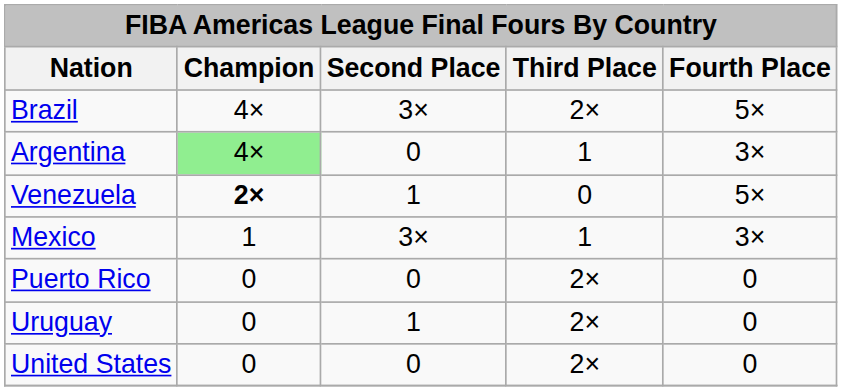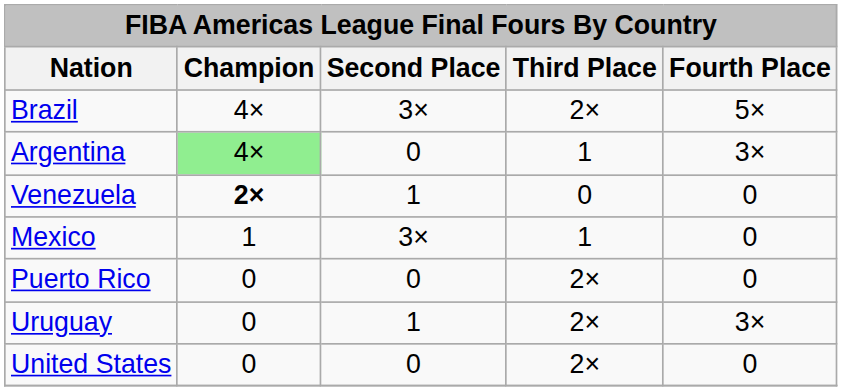 <table class="wikitable">
 <tr>
 <th colspan="12" style="text-align:center;background-color:silver;">FIBA Americas League Final Fours By Country</th>
 </tr>
 <tr>
 <th>Nation</th>
 <th>Champion</th>
 <th>Second Place</th>
 <th>Third Place</th>
 <th>Fourth Place</th>
 </tr>
 <tr>
 <td> <a href='#'>Brazil</a></td>
 <td align=center>4×</td>
 <td align=center>3×</td>
 <td align=center>2×</td>
 <td align=center>5×</td>
 </tr>
 <tr>
 <td> <a href='#'>Argentina</a></td>
 <td align=center style="background: lightgreen;">4×</td>
 <td align=center>0</td>
 <td align=center>1</td>
 <td align=center>3×</td>
 </tr>
 <tr>
 <td> <a href='#'>Venezuela</a></td>
 <td align=center><strong>2×</strong></td>
 <td align=center>1</td>
 <td align=center>0</td>
-<td align=center>5×</td>
+<td align=center>0</td>
 </tr>
 <tr>
 <td> <a href='#'>Mexico</a></td>
 <td align=center>1</td>
 <td align=center>3×</td>
 <td align=center>1</td>
-<td align=center>3×</td>
+<td align=center>0</td>
 </tr>
 <tr>
 <td> <a href='#'>Puerto Rico</a></td>
 <td align=center>0</td>
 <td align=center>0</td>
 <td align=center>2×</td>
 <td align=center>0</td>
 </tr>
 <tr>
 <td> <a href='#'>Uruguay</a></td>
 <td align=center>0</td>
 <td align=center>1</td>
 <td align=center>2×</td>
-<td align=center>0</td>
+<td align=center>3×</td>
 </tr>
 <tr>
 <td> <a href='#'>United States</a></td>
 <td align=center>0</td>
 <td align=center>0</td>
 <td align=center>2×</td>
 <td align=center>0</td>
 </tr>
 <tr>
 </tr>
 </table>
